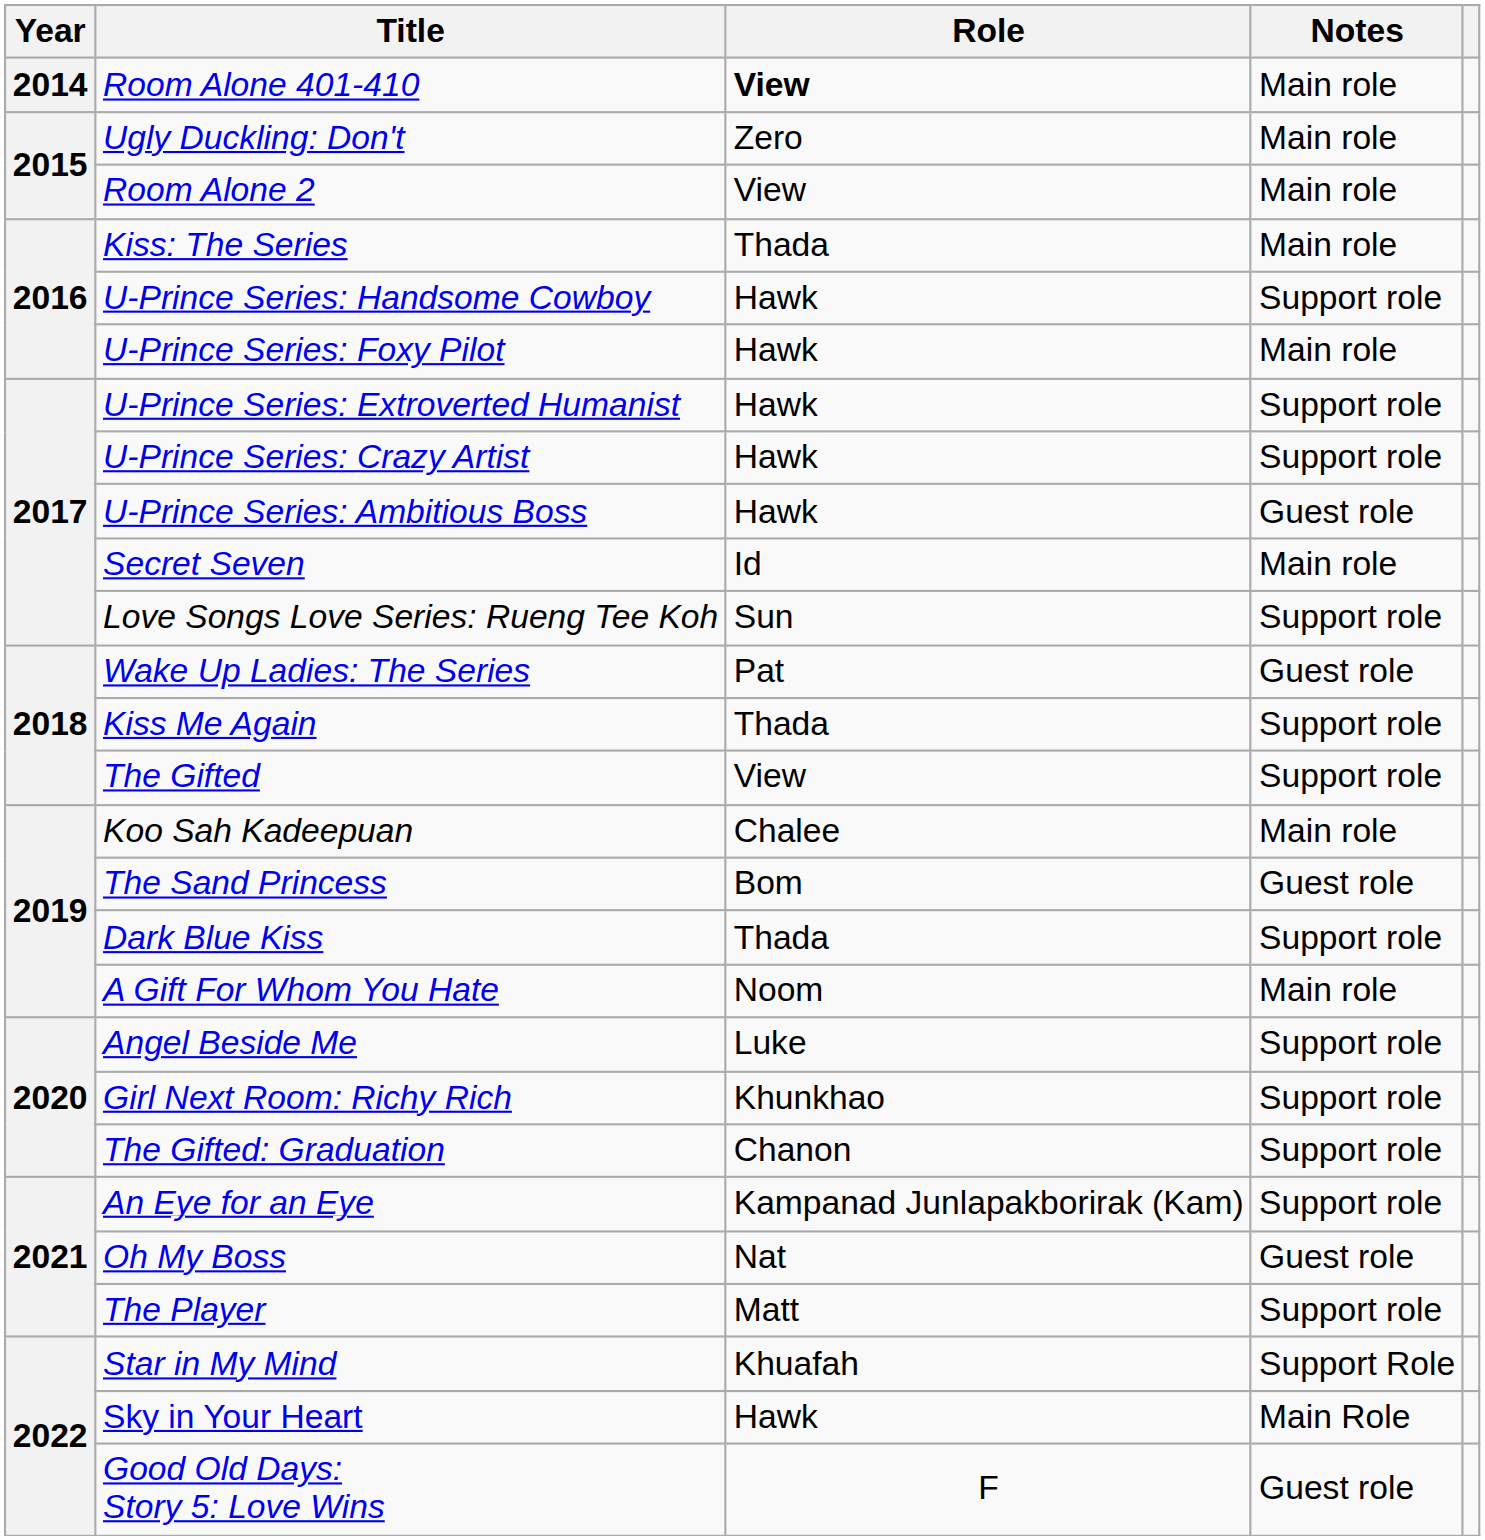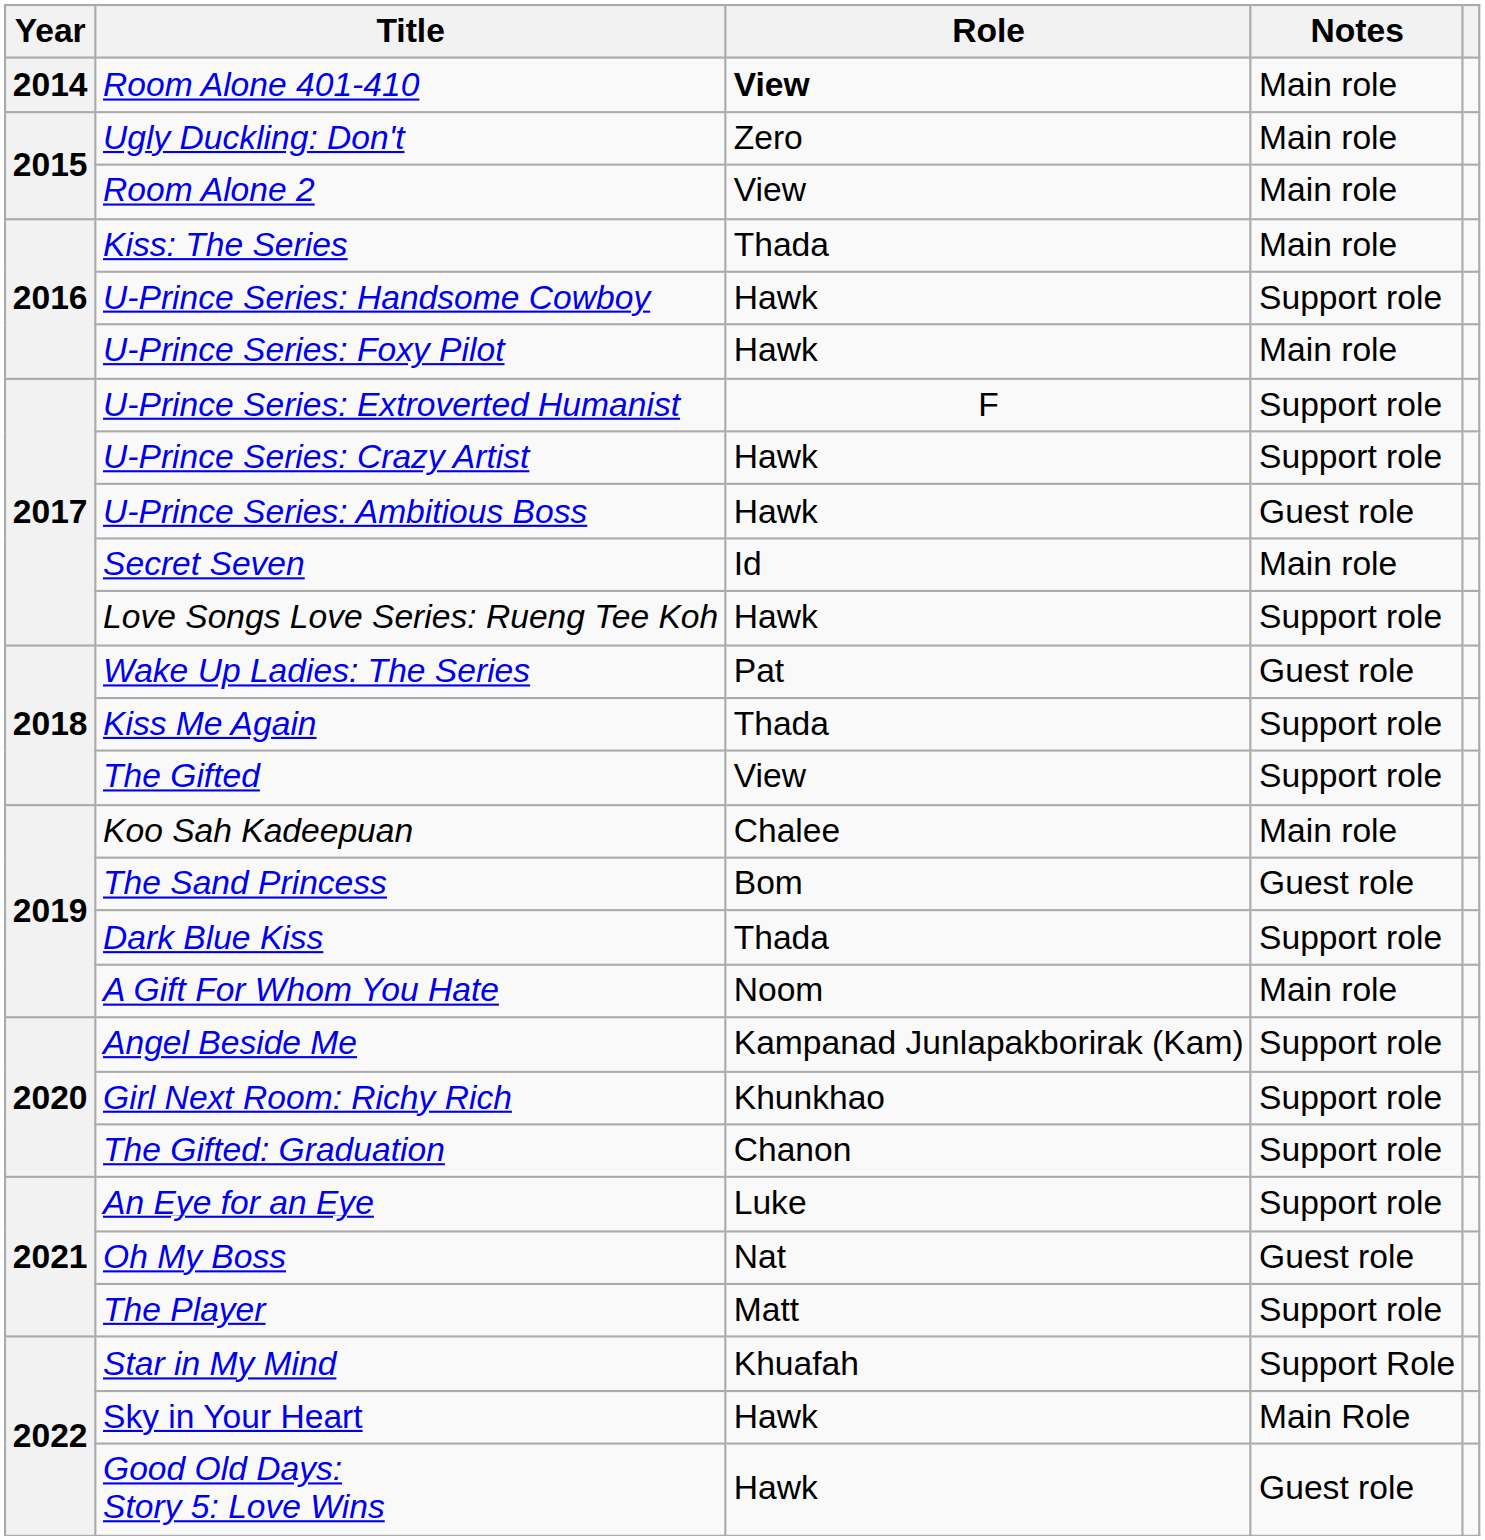 <table class="wikitable sortable plainrowheaders">
 <tr>
 <th scope="col">Year</th>
 <th scope="col">Title</th>
 <th scope="col">Role</th>
 <th scope="col" class="unsortable">Notes</th>
 <th scope="col" class="unsortable"></th>
 </tr>
 <tr>
 <th scope="row">2014</th>
 <td><em><a href='#'>Room Alone 401-410</a></em></td>
 <td><strong>View</strong></td>
 <td>Main role</td>
 <td style="text-align: center;"></td>
 </tr>
 <tr>
 <th scope="row" rowspan="2">2015</th>
 <td><em><a href='#'>Ugly Duckling: Don't</a></em></td>
 <td>Zero</td>
 <td>Main role</td>
 <td style="text-align: center;"></td>
 </tr>
 <tr>
 <td><em><a href='#'>Room Alone 2</a></em></td>
 <td>View</td>
 <td>Main role</td>
 <td style="text-align: center;"></td>
 </tr>
 <tr>
 <th scope="row" rowspan="3">2016</th>
 <td><em><a href='#'>Kiss: The Series</a></em></td>
 <td>Thada</td>
 <td>Main role</td>
 <td style="text-align: center;"></td>
 </tr>
 <tr>
 <td><em><a href='#'>U-Prince Series: Handsome Cowboy</a></em></td>
 <td>Hawk</td>
 <td>Support role</td>
 <td style="text-align: center;"></td>
 </tr>
 <tr>
 <td><em><a href='#'>U-Prince Series: Foxy Pilot</a></em></td>
 <td>Hawk</td>
 <td>Main role</td>
 <td style="text-align: center;"></td>
 </tr>
 <tr>
 <th scope="row" rowspan="5">2017</th>
 <td><em><a href='#'>U-Prince Series: Extroverted Humanist</a></em></td>
-<td>Hawk</td>
+<td align="center">F</td>
 <td>Support role</td>
 <td style="text-align: center;"></td>
 </tr>
 <tr>
 <td><em><a href='#'>U-Prince Series: Crazy Artist</a></em></td>
 <td>Hawk</td>
 <td>Support role</td>
 <td style="text-align: center;"></td>
 </tr>
 <tr>
 <td><em><a href='#'>U-Prince Series: Ambitious Boss</a></em></td>
 <td>Hawk</td>
 <td>Guest role</td>
 <td style="text-align: center;"></td>
 </tr>
 <tr>
 <td><em><a href='#'>Secret Seven</a></em></td>
 <td>Id</td>
 <td>Main role</td>
 <td style="text-align: center;"></td>
 </tr>
 <tr>
 <td><em>Love Songs Love Series: Rueng Tee Koh</em></td>
-<td>Sun</td>
+<td>Hawk</td>
 <td>Support role</td>
 <td style="text-align: center;"></td>
 </tr>
 <tr>
 <th scope="row" rowspan="3">2018</th>
 <td><em><a href='#'>Wake Up Ladies: The Series</a></em></td>
 <td>Pat</td>
 <td>Guest role</td>
 <td style="text-align: center;"></td>
 </tr>
 <tr>
 <td><em><a href='#'>Kiss Me Again</a></em></td>
 <td>Thada</td>
 <td>Support role</td>
 <td style="text-align: center;"></td>
 </tr>
 <tr>
 <td><em><a href='#'>The Gifted</a></em></td>
 <td>View</td>
 <td>Support role</td>
 <td style="text-align: center;"></td>
 </tr>
 <tr>
 <th scope="row" rowspan="4">2019</th>
 <td><em>Koo Sah Kadeepuan</em></td>
 <td>Chalee</td>
 <td>Main role</td>
 <td style="text-align: center;"></td>
 </tr>
 <tr>
 <td><em><a href='#'>The Sand Princess</a></em></td>
 <td>Bom</td>
 <td>Guest role</td>
 <td style="text-align: center;"></td>
 </tr>
 <tr>
 <td><em><a href='#'>Dark Blue Kiss</a></em></td>
 <td>Thada</td>
 <td>Support role</td>
 <td style="text-align: center;"></td>
 </tr>
 <tr>
 <td><em><a href='#'>A Gift For Whom You Hate</a></em></td>
 <td>Noom</td>
 <td>Main role</td>
 <td style="text-align: center;"></td>
 </tr>
 <tr>
 <th scope="row" rowspan="3">2020</th>
 <td><em><a href='#'>Angel Beside Me</a></em></td>
-<td>Luke</td>
+<td>Kampanad Junlapakborirak (Kam)</td>
 <td>Support role</td>
 <td style="text-align: center;"></td>
 </tr>
 <tr>
 <td><em><a href='#'>Girl Next Room: Richy Rich</a></em></td>
 <td>Khunkhao</td>
 <td>Support role</td>
 <td style="text-align: center;"></td>
 </tr>
 <tr>
 <td><em><a href='#'>The Gifted: Graduation</a></em></td>
 <td>Chanon</td>
 <td>Support role</td>
 <td style="text-align: center;"></td>
 </tr>
 <tr>
 <th scope="row" rowspan="3">2021</th>
 <td><em><a href='#'>An Eye for an Eye</a></em></td>
-<td>Kampanad Junlapakborirak (Kam)</td>
+<td>Luke</td>
 <td>Support role</td>
 <td style="text-align: center;"></td>
 </tr>
 <tr>
 <td><em><a href='#'>Oh My Boss</a></em></td>
 <td>Nat</td>
 <td>Guest role</td>
 <td style="text-align: center;"></td>
 </tr>
 <tr>
 <td><em><a href='#'>The Player</a></em></td>
 <td {{>Matt</td>
 <td>Support role</td>
 <td style="text-align: center;"></td>
 </tr>
 <tr>
 <th scope="row" rowspan="3">2022</th>
 <td><em><a href='#'>Star in My Mind</a></em></td>
 <td>Khuafah</td>
 <td>Support Role</td>
 <td style="text-align: center;"></td>
 </tr>
 <tr>
 <td><a href='#'>Sky in Your Heart</a></td>
 <td>Hawk</td>
 <td>Main Role</td>
 <td style="text-align: center;"></td>
 </tr>
 <tr>
 <td><em><a href='#'>Good Old Days:<br>Story 5: Love Wins</a></em></td>
-<td align="center">F</td>
+<td>Hawk</td>
 <td>Guest role</td>
 <td style="text-align: center;"></td>
 </tr>
 <tr>
 </tr>
 </table>
